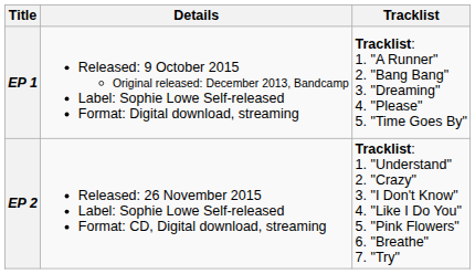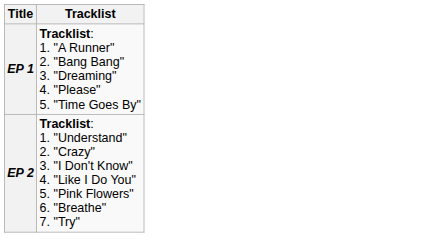 <table class="wikitable">
 <tr>
 <th>Title</th>
-<th>Details</th>
 <th>Tracklist</th>
 </tr>
 <tr>
 <th><em>EP 1</em></th>
-<td><br><ul><li>Released: 9 October 2015<ul><li><small>Original released: December 2013, Bandcamp</small></li></ul></li><li>Label: Sophie Lowe Self-released</li><li>Format: Digital download, streaming</li></ul></td>
 <td><strong>Tracklist</strong>:<br>1. "A Runner"<br>2. "Bang Bang"<br>3. "Dreaming"<br>4. "Please"<br>5. "Time Goes By"</td>
 </tr>
 <tr>
 <th><em>EP 2</em></th>
-<td><br><ul><li>Released: 26 November 2015</li><li>Label: Sophie Lowe Self-released</li><li>Format: CD, Digital download, streaming</li></ul></td>
 <td><strong>Tracklist</strong>:<br>1. "Understand"<br>2. "Crazy"<br>3. "I Don't Know"<br>4. "Like I Do You"<br>5. "Pink Flowers"<br>6. "Breathe"<br>7. "Try"</td>
 </tr>
 </table>
